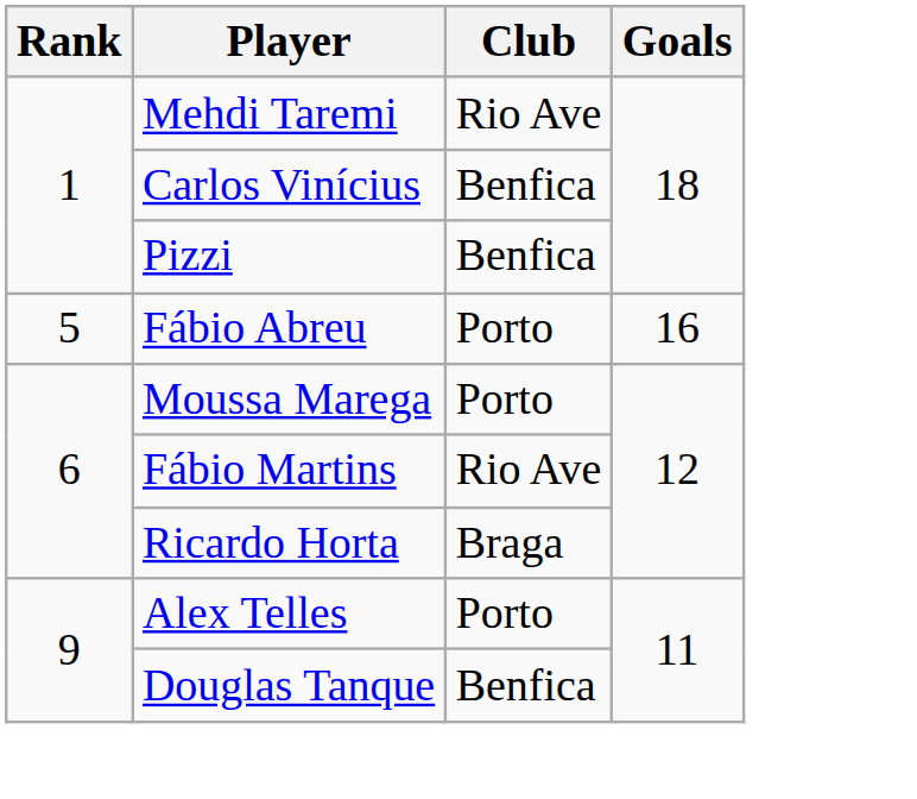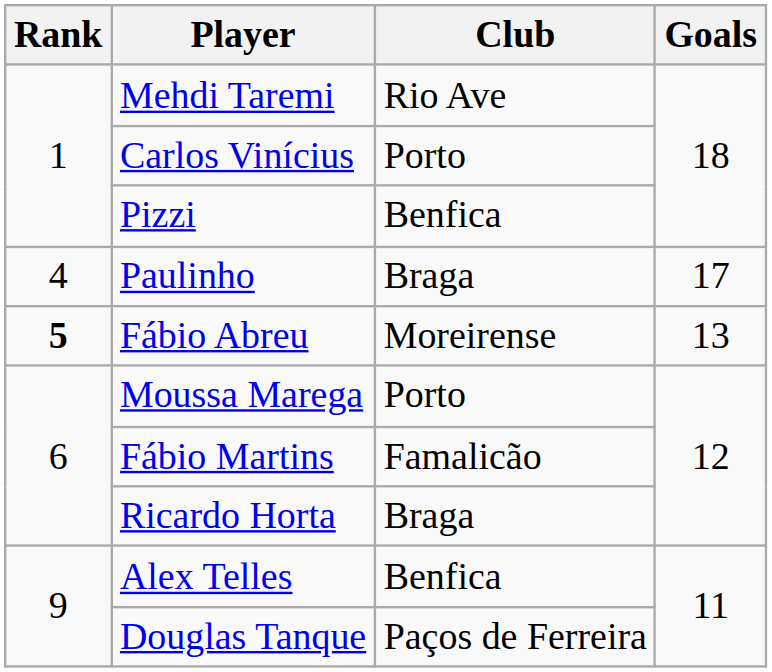 <table class="wikitable" style="text-align:center;">
 <tr>
 <th>Rank</th>
 <th>Player</th>
 <th>Club</th>
 <th>Goals</th>
 </tr>
 <tr>
 <td rowspan="3">1</td>
 <td align="left"> <a href='#'>Mehdi Taremi</a></td>
 <td align="left">Rio Ave</td>
 <td rowspan="3">18</td>
 </tr>
 <tr>
 <td align="left"> <a href='#'>Carlos Vinícius</a></td>
-<td align="left">Benfica</td>
+<td align="left">Porto</td>
 </tr>
 <tr>
 <td align="left"> <a href='#'>Pizzi</a></td>
 <td align="left">Benfica</td>
 </tr>
 <tr>
-<td>5</td>
+<td>4</td>
+<td align="left"> <a href='#'>Paulinho</a></td>
+<td align="left">Braga</td>
+<td>17</td>
+</tr>
+<tr>
+<td><strong>5</strong></td>
 <td align="left"> <a href='#'>Fábio Abreu</a></td>
-<td align="left">Porto</td>
-<td>16</td>
+<td align="left">Moreirense</td>
+<td>13</td>
 </tr>
 <tr>
 <td rowspan="3">6</td>
 <td align="left"> <a href='#'>Moussa Marega</a></td>
 <td align="left">Porto</td>
 <td rowspan="3">12</td>
 </tr>
 <tr>
 <td align="left"> <a href='#'>Fábio Martins</a></td>
-<td align="left">Rio Ave</td>
+<td align="left">Famalicão</td>
 </tr>
 <tr>
 <td align="left"> <a href='#'>Ricardo Horta</a></td>
 <td align="left">Braga</td>
 </tr>
 <tr>
 <td rowspan="2">9</td>
 <td align="left"> <a href='#'>Alex Telles</a></td>
-<td align="left">Porto</td>
+<td align="left">Benfica</td>
 <td rowspan="2">11</td>
 </tr>
 <tr>
 <td align="left"> <a href='#'>Douglas Tanque</a></td>
-<td align="left">Benfica</td>
+<td align="left">Paços de Ferreira</td>
 </tr>
 </table>
